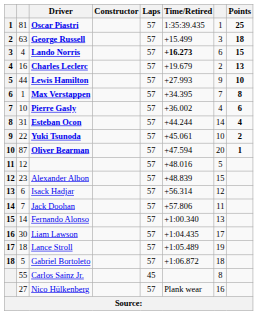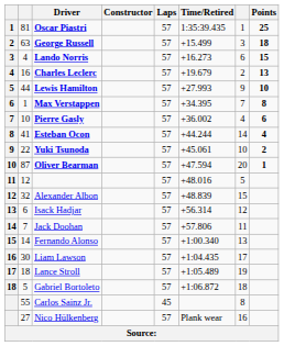 <table class="wikitable sortable" style="font-size: 85%;">
 <tr>
 <th scope="col"></th>
 <th scope="col"></th>
 <th scope="col">Driver</th>
 <th scope="col">Constructor</th>
 <th scope="col" class="unsortable">Laps</th>
 <th scope="col" class="unsortable">Time/Retired</th>
 <th scope="col"></th>
 <th scope="col">Points</th>
 </tr>
 <tr>
 <th scope="row">1</th>
 <td align="center">81</td>
 <td data-sort-value="Pia"> <strong><a href='#'>Oscar Piastri</a></strong></td>
 <td></td>
 <td align="center">57</td>
 <td>1:35:39.435</td>
 <td align="center">1</td>
 <td align="center"><strong>25</strong></td>
 </tr>
 <tr>
 <th scope="row">2</th>
 <td align="center">63</td>
 <td data-sort-value="Rus"> <strong><a href='#'>George Russell</a></strong></td>
 <td></td>
 <td align="center">57</td>
 <td>+15.499</td>
 <td align="center">3</td>
 <td align="center"><strong>18</strong></td>
 </tr>
 <tr>
 <th scope="row">3</th>
 <td align="center">4</td>
 <td data-sort-value="nor"> <strong><a href='#'>Lando Norris</a></strong></td>
 <td></td>
 <td align="center">57</td>
-<td><strong>+16.273</strong></td>
+<td>+16.273</td>
 <td align="center">6</td>
 <td align="center"><strong>15</strong></td>
 </tr>
 <tr>
 <th scope="row">4</th>
 <td align="center">16</td>
 <td data-sort-value="lec"> <strong><a href='#'>Charles Leclerc</a></strong></td>
 <td></td>
 <td align="center">57</td>
 <td>+19.679</td>
 <td align="center">2</td>
 <td align="center"><strong>13</strong></td>
 </tr>
 <tr>
 <th scope="row">5</th>
 <td align="center">44</td>
 <td data-sort-value="ham"> <strong><a href='#'>Lewis Hamilton</a></strong></td>
 <td></td>
 <td align="center">57</td>
 <td>+27.993</td>
 <td align="center">9</td>
 <td align="center"><strong>10</strong></td>
 </tr>
 <tr>
 <th scope="row">6</th>
 <td align="center">1</td>
 <td data-sort-value="ver"> <strong><a href='#'>Max Verstappen</a></strong></td>
 <td></td>
 <td align="center">57</td>
 <td>+34.395</td>
 <td align="center">7</td>
 <td align="center"><strong>8</strong></td>
 </tr>
 <tr>
 <th scope="row">7</th>
 <td align="center">10</td>
 <td data-sort-value="gas"> <strong><a href='#'>Pierre Gasly</a></strong></td>
 <td></td>
 <td align="center">57</td>
 <td>+36.002</td>
 <td align="center">4</td>
 <td align="center"><strong>6</strong></td>
 </tr>
 <tr>
 <th scope="row">8</th>
-<td align="center">31</td>
+<td align="center">41</td>
 <td data-sort-value="oco"> <strong><a href='#'>Esteban Ocon</a></strong></td>
 <td></td>
 <td align="center">57</td>
 <td>+44.244</td>
 <td align="center">14</td>
 <td align="center"><strong>4</strong></td>
 </tr>
 <tr>
 <th scope="row">9</th>
 <td align="center">22</td>
 <td data-sort-value="tsu"> <strong><a href='#'>Yuki Tsunoda</a></strong></td>
 <td></td>
 <td align="center">57</td>
 <td>+45.061</td>
 <td align="center">10</td>
 <td align="center"><strong>2</strong></td>
 </tr>
 <tr>
 <th scope="row">10</th>
 <td align="center">87</td>
 <td data-sort-value="bea"> <strong><a href='#'>Oliver Bearman</a></strong></td>
 <td></td>
 <td align="center">57</td>
 <td>+47.594</td>
 <td align="center">20</td>
 <td align="center"><strong>1</strong></td>
 </tr>
 <tr>
 <th scope="row">11</th>
 <td align="center">12</td>
 <td data-sort-value="ant"></td>
 <td></td>
 <td align="center">57</td>
 <td>+48.016</td>
 <td align="center">5</td>
 <td align="center"></td>
 </tr>
 <tr>
 <th scope="row">12</th>
-<td align="center">23</td>
+<td align="center">32</td>
 <td data-sort-value="alb"> <a href='#'>Alexander Albon</a></td>
 <td></td>
 <td align="center">57</td>
 <td>+48.839</td>
 <td align="center">15</td>
 <td align="center"></td>
 </tr>
 <tr>
 <th scope="row">13</th>
 <td align="center">6</td>
 <td data-sort-value="had"> <a href='#'>Isack Hadjar</a></td>
 <td></td>
 <td align="center">57</td>
 <td>+56.314</td>
 <td align="center">12</td>
 <td align="center"></td>
 </tr>
 <tr>
 <th scope="row">14</th>
 <td align="center">7</td>
 <td data-sort-value="doo"> <a href='#'>Jack Doohan</a></td>
 <td></td>
 <td align="center">57</td>
 <td>+57.806</td>
 <td align="center">11</td>
 <td align="center"></td>
 </tr>
 <tr>
 <th scope="row">15</th>
 <td align="center">14</td>
 <td data-sort-value="alo"> <a href='#'>Fernando Alonso</a></td>
 <td></td>
 <td align="center">57</td>
 <td>+1:00.340</td>
 <td align="center">13</td>
 <td align="center"></td>
 </tr>
 <tr>
 <th scope="row">16</th>
 <td align="center">30</td>
 <td data-sort-value="law"> <a href='#'>Liam Lawson</a></td>
 <td></td>
 <td align="center">57</td>
 <td>+1:04.435</td>
 <td align="center">17</td>
 <td align="center"></td>
 </tr>
 <tr>
 <th scope="row">17</th>
 <td align="center">18</td>
 <td data-sort-value="str"> <a href='#'>Lance Stroll</a></td>
 <td></td>
 <td align="center">57</td>
 <td>+1:05.489</td>
 <td align="center">19</td>
 <td align="center"></td>
 </tr>
 <tr>
 <th scope="row">18</th>
 <td align="center">5</td>
 <td data-sort-value="bor"> <a href='#'>Gabriel Bortoleto</a></td>
 <td></td>
 <td align="center">57</td>
 <td>+1:06.872</td>
 <td align="center">18</td>
 <td align="center"></td>
 </tr>
 <tr>
 <th scope="row"></th>
 <td align="center">55</td>
 <td data-sort-value="Sai"> <a href='#'>Carlos Sainz Jr.</a></td>
 <td></td>
 <td align="center">45</td>
 <td></td>
 <td align="center">8</td>
 <td></td>
 </tr>
 <tr>
 <th scope="row" data-sort-value="20"></th>
 <td align="center">27</td>
 <td data-sort-value="hul"> <a href='#'>Nico Hülkenberg</a></td>
 <td></td>
 <td align="center">57</td>
 <td>Plank wear</td>
 <td align="center">16</td>
 <td align="center"></td>
 </tr>
 <tr class="sortbottom">
 <th colspan="8">Source:</th>
 </tr>
 </table>
